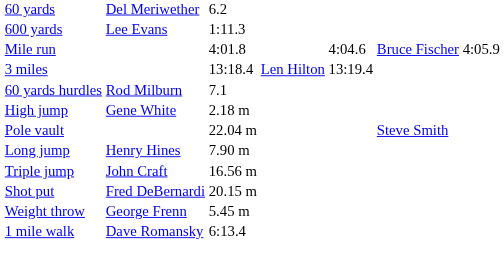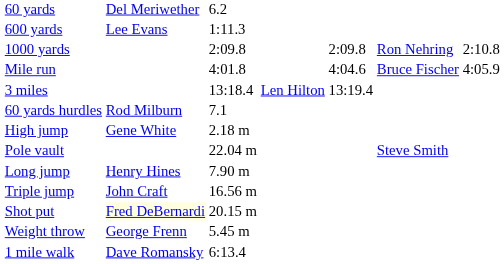 <table>
 <tr>
 <td><a href='#'>60 yards</a></td>
 <td><a href='#'>Del Meriwether</a></td>
 <td>6.2</td>
 <td></td>
 <td></td>
 <td></td>
 <td></td>
 </tr>
 <tr>
 <td><a href='#'>600 yards</a></td>
 <td><a href='#'>Lee Evans</a></td>
 <td>1:11.3</td>
 <td></td>
 <td></td>
 <td></td>
 <td></td>
+</tr>
+<tr>
+<td><a href='#'>1000 yards</a></td>
+<td></td>
+<td>2:09.8</td>
+<td></td>
+<td>2:09.8</td>
+<td><a href='#'>Ron Nehring</a></td>
+<td>2:10.8</td>
 </tr>
 <tr>
 <td><a href='#'>Mile run</a></td>
 <td></td>
 <td>4:01.8</td>
 <td></td>
 <td>4:04.6</td>
 <td><a href='#'>Bruce Fischer</a></td>
 <td>4:05.9</td>
 </tr>
 <tr>
 <td><a href='#'>3 miles</a></td>
 <td></td>
 <td>13:18.4</td>
 <td><a href='#'>Len Hilton</a></td>
 <td>13:19.4</td>
 <td></td>
 <td></td>
 </tr>
 <tr>
 <td><a href='#'>60 yards hurdles</a></td>
 <td><a href='#'>Rod Milburn</a></td>
 <td>7.1</td>
 <td></td>
 <td></td>
 <td></td>
 <td></td>
 </tr>
 <tr>
 <td><a href='#'>High jump</a></td>
 <td><a href='#'>Gene White</a></td>
 <td>2.18 m</td>
 <td></td>
 <td></td>
 <td></td>
 <td></td>
 </tr>
 <tr>
 <td><a href='#'>Pole vault</a></td>
 <td></td>
 <td>22.04 m</td>
 <td></td>
 <td></td>
 <td><a href='#'>Steve Smith</a></td>
 <td></td>
 </tr>
 <tr>
 <td><a href='#'>Long jump</a></td>
 <td><a href='#'>Henry Hines</a></td>
 <td>7.90 m</td>
 <td></td>
 <td></td>
 <td></td>
 <td></td>
 </tr>
 <tr>
 <td><a href='#'>Triple jump</a></td>
 <td><a href='#'>John Craft</a></td>
 <td>16.56 m</td>
 <td></td>
 <td></td>
 <td></td>
 <td></td>
 </tr>
 <tr>
 <td><a href='#'>Shot put</a></td>
-<td><a href='#'>Fred DeBernardi</a></td>
+<td style="background: lightyellow;"><a href='#'>Fred DeBernardi</a></td>
 <td>20.15 m</td>
 <td></td>
 <td></td>
 <td></td>
 <td></td>
 </tr>
 <tr>
 <td><a href='#'>Weight throw</a></td>
 <td><a href='#'>George Frenn</a></td>
 <td>5.45 m</td>
 <td></td>
 <td></td>
 <td></td>
 <td></td>
 </tr>
 <tr>
 <td><a href='#'>1 mile walk</a></td>
 <td><a href='#'>Dave Romansky</a></td>
 <td>6:13.4</td>
 <td></td>
 <td></td>
 <td></td>
 <td></td>
 </tr>
 </table>
